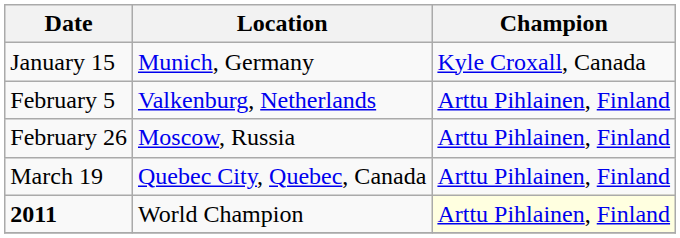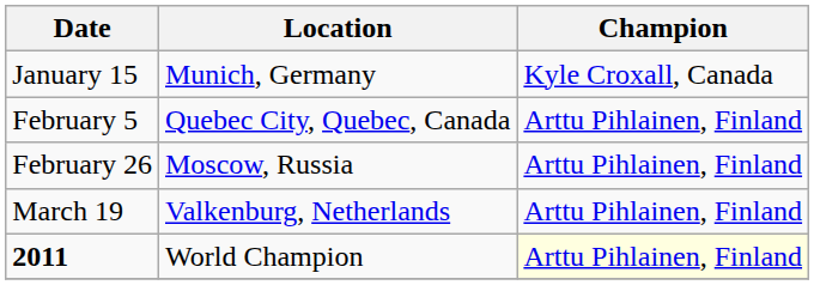 <table class="wikitable">
 <tr>
 <th>Date</th>
 <th>Location</th>
 <th>Champion</th>
 </tr>
 <tr>
 <td>January 15</td>
 <td><a href='#'>Munich</a>, Germany</td>
 <td><a href='#'>Kyle Croxall</a>, Canada</td>
 </tr>
 <tr>
 <td>February 5</td>
-<td><a href='#'>Valkenburg</a>, <a href='#'>Netherlands</a></td>
+<td><a href='#'>Quebec City</a>, <a href='#'>Quebec</a>, Canada</td>
 <td><a href='#'>Arttu Pihlainen</a>, <a href='#'>Finland</a></td>
 </tr>
 <tr>
 <td>February 26</td>
 <td><a href='#'>Moscow</a>, Russia</td>
 <td><a href='#'>Arttu Pihlainen</a>, <a href='#'>Finland</a></td>
 </tr>
 <tr>
 <td>March 19</td>
-<td><a href='#'>Quebec City</a>, <a href='#'>Quebec</a>, Canada</td>
+<td><a href='#'>Valkenburg</a>, <a href='#'>Netherlands</a></td>
 <td><a href='#'>Arttu Pihlainen</a>, <a href='#'>Finland</a></td>
 </tr>
 <tr>
 <td><strong>2011</strong></td>
 <td>World Champion</td>
 <td style="background: lightyellow;"><a href='#'>Arttu Pihlainen</a>, <a href='#'>Finland</a></td>
 </tr>
 <tr>
 </tr>
 </table>
